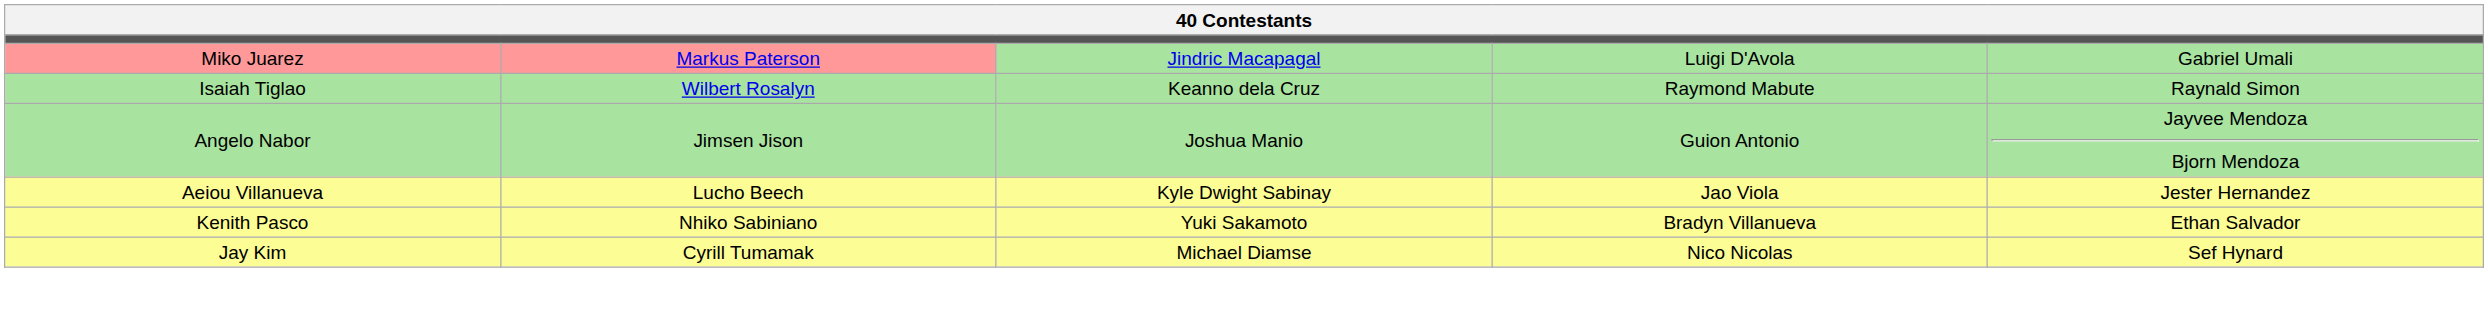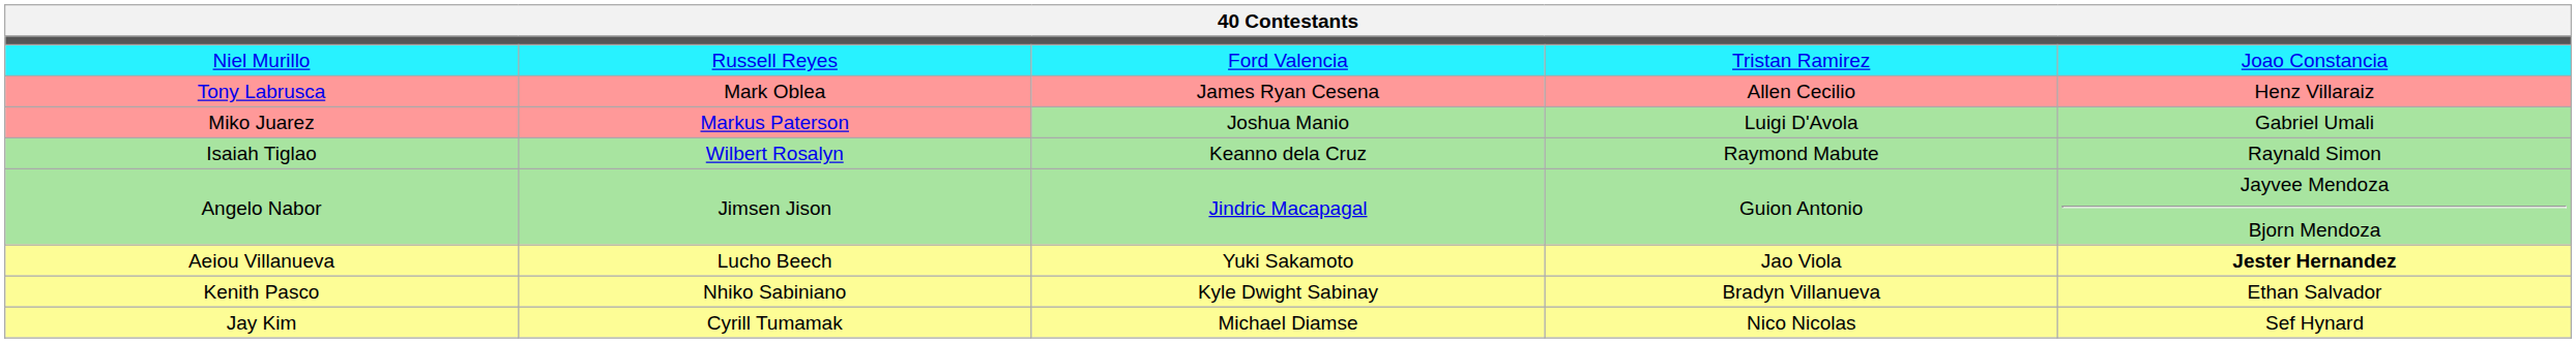 <table class="wikitable" style="text-align:center; width:100%; font-size: 95%;">
 <tr>
 <th scope="col" style="width:100%;" colspan="5">40 Contestants</th>
 </tr>
 <tr>
 <td colspan="5" style="background:#555;"></td>
 </tr>
 <tr>
+<td style="background:#28f2ff;" width="10%"><a href='#'>Niel Murillo</a></td>
+<td style="background:#28f2ff;" width="10%"><a href='#'>Russell Reyes</a></td>
+<td style="background:#28f2ff;" width="10%"><a href='#'>Ford Valencia</a></td>
+<td style="background:#28f2ff;" width="10%"><a href='#'>Tristan Ramirez</a></td>
+<td style="background:#28f2ff;" width="10%"><a href='#'>Joao Constancia</a></td>
+</tr>
+<tr>
+<td style="background:#FF9999;" width="10%"><a href='#'>Tony Labrusca</a></td>
+<td style="background:#FF9999;" width="10%">Mark Oblea</td>
+<td style="background:#FF9999;" width="10%">James Ryan Cesena</td>
+<td style="background:#FF9999;" width="10%">Allen Cecilio</td>
+<td style="background:#FF9999;" width="10%">Henz Villaraiz</td>
+</tr>
+<tr>
 <td style="background:#FF9999;" width="10"%>Miko Juarez</td>
 <td style="background:#FF9999;" width="10%"><a href='#'>Markus Paterson</a></td>
-<td style="background:#A8E4A0;" width="10%"><a href='#'>Jindric Macapagal</a></td>
+<td style="background:#A8E4A0;" width="10%">Joshua Manio</td>
 <td style="background:#A8E4A0;" width="10%">Luigi D'Avola</td>
 <td style="background:#A8E4A0;" width="10%">Gabriel Umali</td>
 </tr>
 <tr>
 <td style="background:#A8E4A0;" width="10%">Isaiah Tiglao</td>
 <td style="background:#A8E4A0;" width="10%"><a href='#'>Wilbert Rosalyn</a></td>
 <td style="background:#A8E4A0;" width="10%">Keanno dela Cruz</td>
 <td style="background:#A8E4A0;" width="10%">Raymond Mabute</td>
 <td style="background:#A8E4A0;" width="10%">Raynald Simon</td>
 </tr>
 <tr>
 <td style="background:#A8E4A0;" width="10%">Angelo Nabor</td>
 <td style="background:#A8E4A0;" width="10%">Jimsen Jison</td>
-<td style="background:#A8E4A0;" width="10%">Joshua Manio</td>
+<td style="background:#A8E4A0;" width="10%"><a href='#'>Jindric Macapagal</a></td>
 <td style="background:#A8E4A0;" width="10%">Guion Antonio</td>
 <td style="background:#A8E4A0;" width="10%">Jayvee Mendoza <hr> Bjorn Mendoza</td>
 </tr>
 <tr>
 <td style="background:#FDFD96;" width="10%">Aeiou Villanueva</td>
 <td style="background:#FDFD96;" width="10%">Lucho Beech</td>
-<td style="background:#FDFD96;" width="10%">Kyle Dwight Sabinay</td>
+<td style="background:#FDFD96;" width="10%">Yuki Sakamoto</td>
 <td style="background:#FDFD96;" width="10%">Jao Viola</td>
-<td style="background:#FDFD96;" width="10%">Jester Hernandez</td>
+<td style="background:#FDFD96;" width="10%"><strong>Jester Hernandez</strong></td>
 </tr>
 <tr>
 <td style="background:#FDFD96;" width="10%">Kenith Pasco</td>
 <td style="background:#FDFD96;" width="10%">Nhiko Sabiniano</td>
-<td style="background:#FDFD96;" width="10%">Yuki Sakamoto</td>
+<td style="background:#FDFD96;" width="10%">Kyle Dwight Sabinay</td>
 <td style="background:#FDFD96;" width="10%">Bradyn Villanueva</td>
 <td style="background:#FDFD96;" width="10%">Ethan Salvador</td>
 </tr>
 <tr>
 <td style="background:#FDFD96;" width="10%">Jay Kim</td>
 <td style="background:#FDFD96;" width="10%">Cyrill Tumamak</td>
 <td style="background:#FDFD96;" width="10%">Michael Diamse</td>
 <td style="background:#FDFD96;" width="10%">Nico Nicolas</td>
 <td style="background:#FDFD96;" width="10%">Sef Hynard</td>
 </tr>
 </table>
